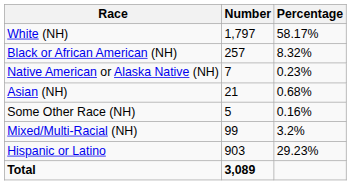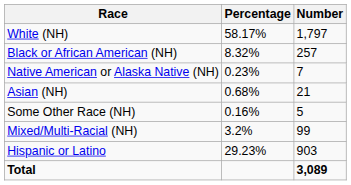 <table class="wikitable">
 <tr>
 <th>Race</th>
+<th>Percentage</th>
 <th>Number</th>
-<th>Percentage</th>
 </tr>
 <tr>
 <td><a href='#'>White</a> (NH)</td>
+<td>58.17%</td>
 <td>1,797</td>
-<td>58.17%</td>
 </tr>
 <tr>
 <td><a href='#'>Black or African American</a> (NH)</td>
+<td>8.32%</td>
 <td>257</td>
-<td>8.32%</td>
 </tr>
 <tr>
 <td><a href='#'>Native American</a> or <a href='#'>Alaska Native</a> (NH)</td>
+<td>0.23%</td>
 <td>7</td>
-<td>0.23%</td>
 </tr>
 <tr>
 <td><a href='#'>Asian</a> (NH)</td>
+<td>0.68%</td>
 <td>21</td>
-<td>0.68%</td>
 </tr>
 <tr>
 <td>Some Other Race (NH)</td>
+<td>0.16%</td>
 <td>5</td>
-<td>0.16%</td>
 </tr>
 <tr>
 <td><a href='#'>Mixed/Multi-Racial</a> (NH)</td>
+<td>3.2%</td>
 <td>99</td>
-<td>3.2%</td>
 </tr>
 <tr>
 <td><a href='#'>Hispanic or Latino</a></td>
+<td>29.23%</td>
 <td>903</td>
-<td>29.23%</td>
 </tr>
 <tr>
 <td><strong>Total</strong></td>
+<td></td>
 <td><strong>3,089</strong></td>
-<td></td>
 </tr>
 </table>
